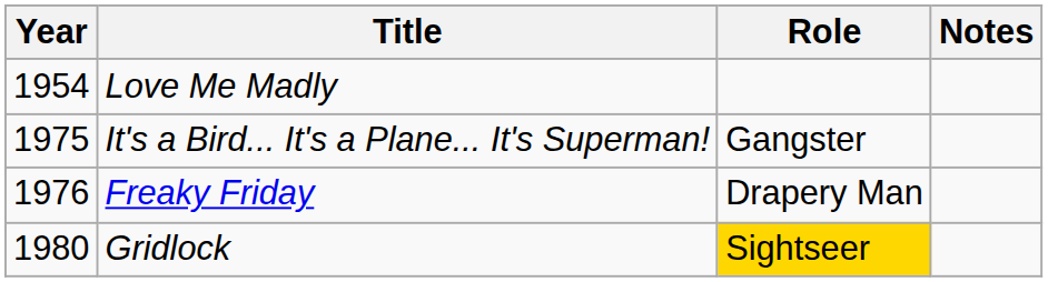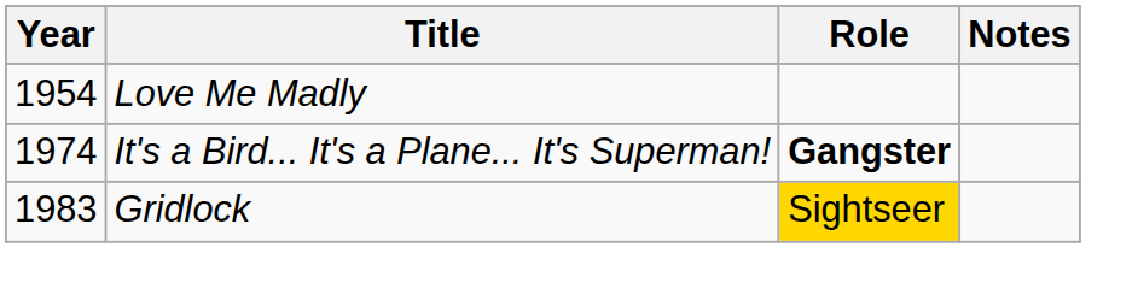 <table class="wikitable sortable">
 <tr>
 <th>Year</th>
 <th>Title</th>
 <th>Role</th>
 <th class="unsortable">Notes</th>
 </tr>
 <tr>
 <td>1954</td>
 <td><em>Love Me Madly</em></td>
 <td></td>
 <td></td>
 </tr>
 <tr>
-<td>1975</td>
+<td>1974</td>
 <td><em>It's a Bird... It's a Plane... It's Superman!</em></td>
-<td>Gangster</td>
+<td><strong>Gangster</strong></td>
 <td></td>
 </tr>
 <tr>
-<td>1976</td>
-<td><em><a href='#'>Freaky Friday</a></em></td>
-<td>Drapery Man</td>
-<td></td>
-</tr>
-<tr>
-<td>1980</td>
+<td>1983</td>
 <td><em>Gridlock</em></td>
 <td style="background: gold;">Sightseer</td>
 <td></td>
 </tr>
 </table>
